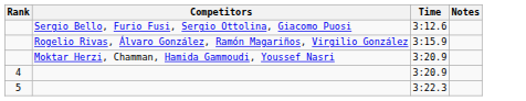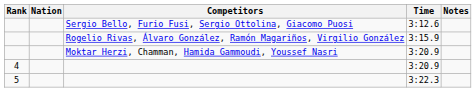 <table class="wikitable sortable" style="text-align:center; font-size:95%">
 <tr>
 <th>Rank</th>
+<th>Nation</th>
 <th>Competitors</th>
 <th>Time</th>
 <th>Notes</th>
 </tr>
 <tr>
 <td></td>
+<td align=left></td>
 <td align=left><a href='#'>Sergio Bello</a>, <a href='#'>Furio Fusi</a>, <a href='#'>Sergio Ottolina</a>, <a href='#'>Giacomo Puosi</a></td>
 <td>3:12.6</td>
 <td></td>
 </tr>
 <tr>
 <td></td>
+<td align=left></td>
 <td align=left><a href='#'>Rogelio Rivas</a>, <a href='#'>Álvaro González</a>, <a href='#'>Ramón Magariños</a>, <a href='#'>Virgilio González</a></td>
 <td>3:15.9</td>
 <td></td>
 </tr>
 <tr>
 <td></td>
+<td align=left></td>
 <td align=left><a href='#'>Moktar Herzi</a>, Chamman, <a href='#'>Hamida Gammoudi</a>, <a href='#'>Youssef Nasri</a></td>
 <td>3:20.9</td>
 <td></td>
 </tr>
 <tr>
 <td>4</td>
 <td align=left></td>
+<td align=left></td>
 <td>3:20.9</td>
 <td></td>
 </tr>
 <tr>
 <td>5</td>
 <td align=left></td>
+<td align=left></td>
 <td>3:22.3</td>
 <td></td>
 </tr>
 </table>
